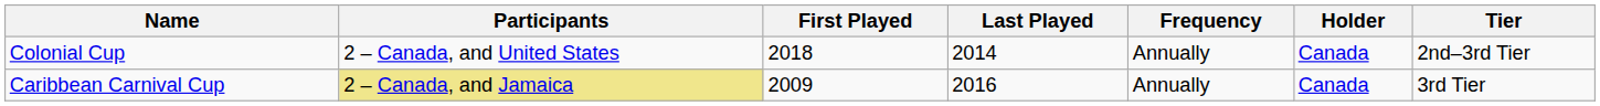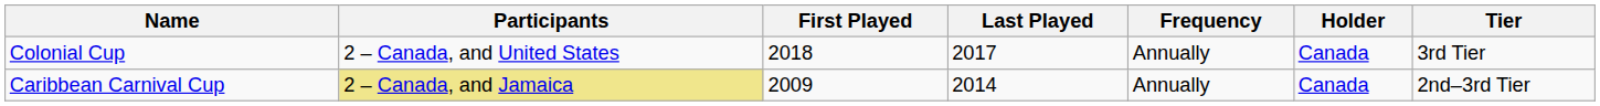 <table class="wikitable" width=100%>
 <tr>
 <th>Name</th>
 <th>Participants</th>
 <th>First Played</th>
 <th>Last Played</th>
 <th>Frequency</th>
 <th>Holder</th>
 <th>Tier</th>
 </tr>
 <tr>
 <td><a href='#'>Colonial Cup</a></td>
 <td>2 – <a href='#'>Canada</a>, and <a href='#'>United States</a></td>
 <td>2018</td>
+<td>2017</td>
+<td>Annually</td>
+<td> <a href='#'>Canada</a></td>
+<td>3rd Tier</td>
+</tr>
+<tr>
+<td><a href='#'>Caribbean Carnival Cup</a></td>
+<td style="background: khaki;">2 – <a href='#'>Canada</a>, and <a href='#'>Jamaica</a></td>
+<td>2009</td>
 <td>2014</td>
 <td>Annually</td>
 <td> <a href='#'>Canada</a></td>
 <td>2nd–3rd Tier</td>
 </tr>
-<tr>
-<td><a href='#'>Caribbean Carnival Cup</a></td>
-<td style="background: khaki;">2 – <a href='#'>Canada</a>, and <a href='#'>Jamaica</a></td>
-<td>2009</td>
-<td>2016</td>
-<td>Annually</td>
-<td> <a href='#'>Canada</a></td>
-<td>3rd Tier</td>
-</tr>
 </table>
